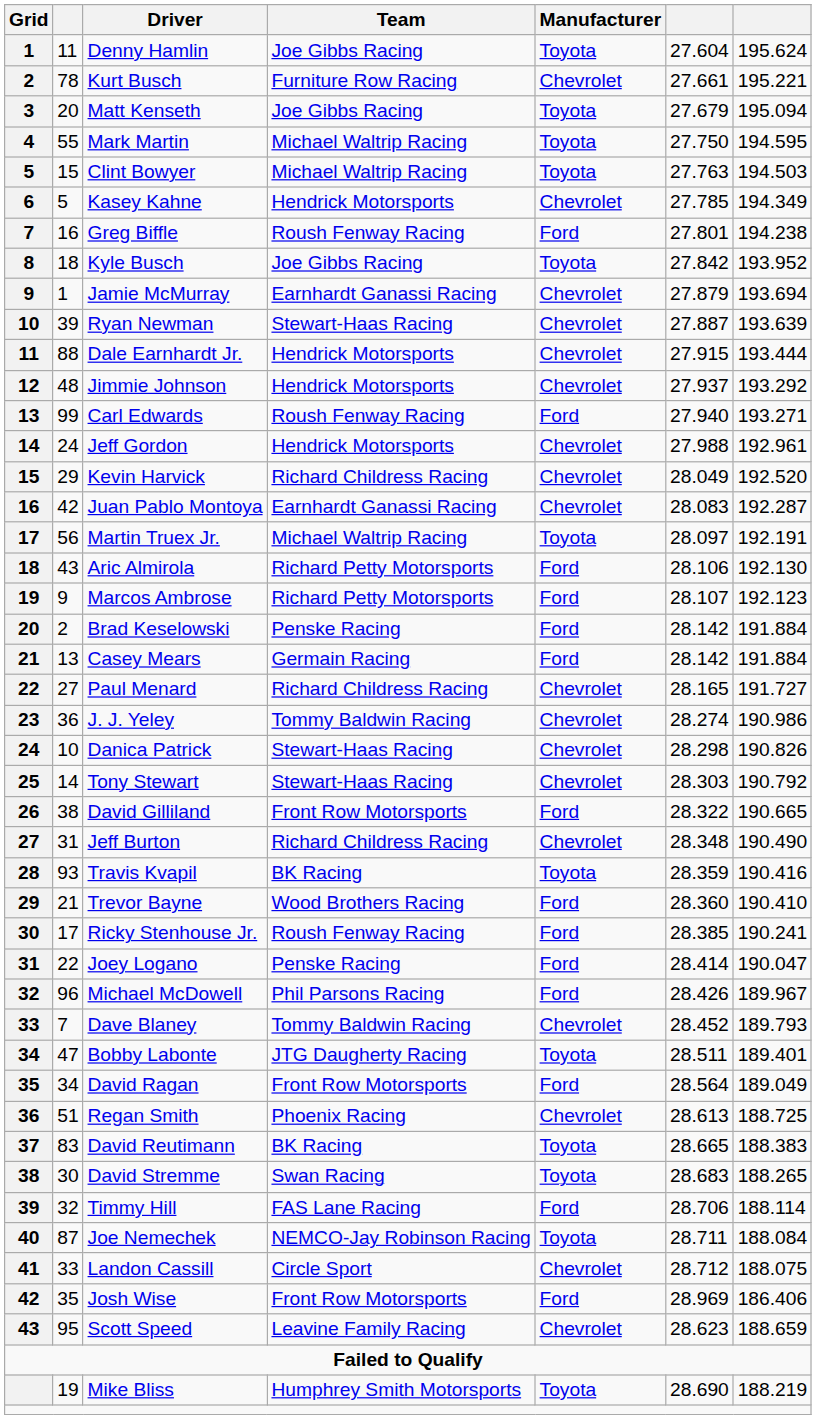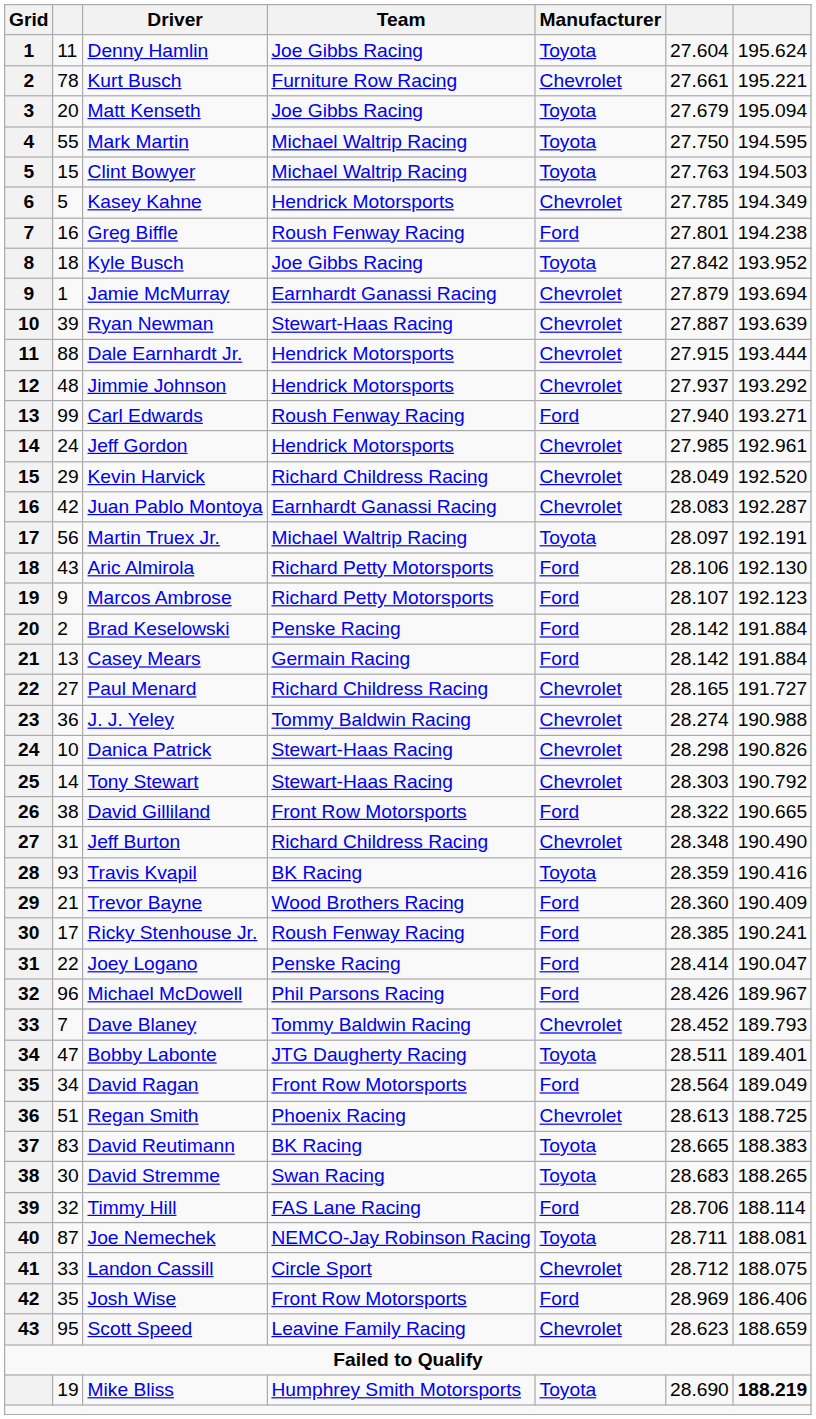 <table class="wikitable">
 <tr>
 <th>Grid</th>
 <th></th>
 <th>Driver</th>
 <th>Team</th>
 <th>Manufacturer</th>
 <th></th>
 <th></th>
 </tr>
 <tr>
 <th>1</th>
 <td>11</td>
 <td><a href='#'>Denny Hamlin</a></td>
 <td><a href='#'>Joe Gibbs Racing</a></td>
 <td><a href='#'>Toyota</a></td>
 <td>27.604</td>
 <td>195.624</td>
 </tr>
 <tr>
 <th>2</th>
 <td>78</td>
 <td><a href='#'>Kurt Busch</a></td>
 <td><a href='#'>Furniture Row Racing</a></td>
 <td><a href='#'>Chevrolet</a></td>
 <td>27.661</td>
 <td>195.221</td>
 </tr>
 <tr>
 <th>3</th>
 <td>20</td>
 <td><a href='#'>Matt Kenseth</a></td>
 <td><a href='#'>Joe Gibbs Racing</a></td>
 <td><a href='#'>Toyota</a></td>
 <td>27.679</td>
 <td>195.094</td>
 </tr>
 <tr>
 <th>4</th>
 <td>55</td>
 <td><a href='#'>Mark Martin</a></td>
 <td><a href='#'>Michael Waltrip Racing</a></td>
 <td><a href='#'>Toyota</a></td>
 <td>27.750</td>
 <td>194.595</td>
 </tr>
 <tr>
 <th>5</th>
 <td>15</td>
 <td><a href='#'>Clint Bowyer</a></td>
 <td><a href='#'>Michael Waltrip Racing</a></td>
 <td><a href='#'>Toyota</a></td>
 <td>27.763</td>
 <td>194.503</td>
 </tr>
 <tr>
 <th>6</th>
 <td>5</td>
 <td><a href='#'>Kasey Kahne</a></td>
 <td><a href='#'>Hendrick Motorsports</a></td>
 <td><a href='#'>Chevrolet</a></td>
 <td>27.785</td>
 <td>194.349</td>
 </tr>
 <tr>
 <th>7</th>
 <td>16</td>
 <td><a href='#'>Greg Biffle</a></td>
 <td><a href='#'>Roush Fenway Racing</a></td>
 <td><a href='#'>Ford</a></td>
 <td>27.801</td>
 <td>194.238</td>
 </tr>
 <tr>
 <th>8</th>
 <td>18</td>
 <td><a href='#'>Kyle Busch</a></td>
 <td><a href='#'>Joe Gibbs Racing</a></td>
 <td><a href='#'>Toyota</a></td>
 <td>27.842</td>
 <td>193.952</td>
 </tr>
 <tr>
 <th>9</th>
 <td>1</td>
 <td><a href='#'>Jamie McMurray</a></td>
 <td><a href='#'>Earnhardt Ganassi Racing</a></td>
 <td><a href='#'>Chevrolet</a></td>
 <td>27.879</td>
 <td>193.694</td>
 </tr>
 <tr>
 <th>10</th>
 <td>39</td>
 <td><a href='#'>Ryan Newman</a></td>
 <td><a href='#'>Stewart-Haas Racing</a></td>
 <td><a href='#'>Chevrolet</a></td>
 <td>27.887</td>
 <td>193.639</td>
 </tr>
 <tr>
 <th>11</th>
 <td>88</td>
 <td><a href='#'>Dale Earnhardt Jr.</a></td>
 <td><a href='#'>Hendrick Motorsports</a></td>
 <td><a href='#'>Chevrolet</a></td>
 <td>27.915</td>
 <td>193.444</td>
 </tr>
 <tr>
 <th>12</th>
 <td>48</td>
 <td><a href='#'>Jimmie Johnson</a></td>
 <td><a href='#'>Hendrick Motorsports</a></td>
 <td><a href='#'>Chevrolet</a></td>
 <td>27.937</td>
 <td>193.292</td>
 </tr>
 <tr>
 <th>13</th>
 <td>99</td>
 <td><a href='#'>Carl Edwards</a></td>
 <td><a href='#'>Roush Fenway Racing</a></td>
 <td><a href='#'>Ford</a></td>
 <td>27.940</td>
 <td>193.271</td>
 </tr>
 <tr>
 <th>14</th>
 <td>24</td>
 <td><a href='#'>Jeff Gordon</a></td>
 <td><a href='#'>Hendrick Motorsports</a></td>
 <td><a href='#'>Chevrolet</a></td>
-<td>27.988</td>
+<td>27.985</td>
 <td>192.961</td>
 </tr>
 <tr>
 <th>15</th>
 <td>29</td>
 <td><a href='#'>Kevin Harvick</a></td>
 <td><a href='#'>Richard Childress Racing</a></td>
 <td><a href='#'>Chevrolet</a></td>
 <td>28.049</td>
 <td>192.520</td>
 </tr>
 <tr>
 <th>16</th>
 <td>42</td>
 <td><a href='#'>Juan Pablo Montoya</a></td>
 <td><a href='#'>Earnhardt Ganassi Racing</a></td>
 <td><a href='#'>Chevrolet</a></td>
 <td>28.083</td>
 <td>192.287</td>
 </tr>
 <tr>
 <th>17</th>
 <td>56</td>
 <td><a href='#'>Martin Truex Jr.</a></td>
 <td><a href='#'>Michael Waltrip Racing</a></td>
 <td><a href='#'>Toyota</a></td>
 <td>28.097</td>
 <td>192.191</td>
 </tr>
 <tr>
 <th>18</th>
 <td>43</td>
 <td><a href='#'>Aric Almirola</a></td>
 <td><a href='#'>Richard Petty Motorsports</a></td>
 <td><a href='#'>Ford</a></td>
 <td>28.106</td>
 <td>192.130</td>
 </tr>
 <tr>
 <th>19</th>
 <td>9</td>
 <td><a href='#'>Marcos Ambrose</a></td>
 <td><a href='#'>Richard Petty Motorsports</a></td>
 <td><a href='#'>Ford</a></td>
 <td>28.107</td>
 <td>192.123</td>
 </tr>
 <tr>
 <th>20</th>
 <td>2</td>
 <td><a href='#'>Brad Keselowski</a></td>
 <td><a href='#'>Penske Racing</a></td>
 <td><a href='#'>Ford</a></td>
 <td>28.142</td>
 <td>191.884</td>
 </tr>
 <tr>
 <th>21</th>
 <td>13</td>
 <td><a href='#'>Casey Mears</a></td>
 <td><a href='#'>Germain Racing</a></td>
 <td><a href='#'>Ford</a></td>
 <td>28.142</td>
 <td>191.884</td>
 </tr>
 <tr>
 <th>22</th>
 <td>27</td>
 <td><a href='#'>Paul Menard</a></td>
 <td><a href='#'>Richard Childress Racing</a></td>
 <td><a href='#'>Chevrolet</a></td>
 <td>28.165</td>
 <td>191.727</td>
 </tr>
 <tr>
 <th>23</th>
 <td>36</td>
 <td><a href='#'>J. J. Yeley</a></td>
 <td><a href='#'>Tommy Baldwin Racing</a></td>
 <td><a href='#'>Chevrolet</a></td>
 <td>28.274</td>
-<td>190.986</td>
+<td>190.988</td>
 </tr>
 <tr>
 <th>24</th>
 <td>10</td>
 <td><a href='#'>Danica Patrick</a></td>
 <td><a href='#'>Stewart-Haas Racing</a></td>
 <td><a href='#'>Chevrolet</a></td>
 <td>28.298</td>
 <td>190.826</td>
 </tr>
 <tr>
 <th>25</th>
 <td>14</td>
 <td><a href='#'>Tony Stewart</a></td>
 <td><a href='#'>Stewart-Haas Racing</a></td>
 <td><a href='#'>Chevrolet</a></td>
 <td>28.303</td>
 <td>190.792</td>
 </tr>
 <tr>
 <th>26</th>
 <td>38</td>
 <td><a href='#'>David Gilliland</a></td>
 <td><a href='#'>Front Row Motorsports</a></td>
 <td><a href='#'>Ford</a></td>
 <td>28.322</td>
 <td>190.665</td>
 </tr>
 <tr>
 <th>27</th>
 <td>31</td>
 <td><a href='#'>Jeff Burton</a></td>
 <td><a href='#'>Richard Childress Racing</a></td>
 <td><a href='#'>Chevrolet</a></td>
 <td>28.348</td>
 <td>190.490</td>
 </tr>
 <tr>
 <th>28</th>
 <td>93</td>
 <td><a href='#'>Travis Kvapil</a></td>
 <td><a href='#'>BK Racing</a></td>
 <td><a href='#'>Toyota</a></td>
 <td>28.359</td>
 <td>190.416</td>
 </tr>
 <tr>
 <th>29</th>
 <td>21</td>
 <td><a href='#'>Trevor Bayne</a></td>
 <td><a href='#'>Wood Brothers Racing</a></td>
 <td><a href='#'>Ford</a></td>
 <td>28.360</td>
-<td>190.410</td>
+<td>190.409</td>
 </tr>
 <tr>
 <th>30</th>
 <td>17</td>
 <td><a href='#'>Ricky Stenhouse Jr.</a></td>
 <td><a href='#'>Roush Fenway Racing</a></td>
 <td><a href='#'>Ford</a></td>
 <td>28.385</td>
 <td>190.241</td>
 </tr>
 <tr>
 <th>31</th>
 <td>22</td>
 <td><a href='#'>Joey Logano</a></td>
 <td><a href='#'>Penske Racing</a></td>
 <td><a href='#'>Ford</a></td>
 <td>28.414</td>
 <td>190.047</td>
 </tr>
 <tr>
 <th>32</th>
 <td>96</td>
 <td><a href='#'>Michael McDowell</a></td>
 <td><a href='#'>Phil Parsons Racing</a></td>
 <td><a href='#'>Ford</a></td>
 <td>28.426</td>
 <td>189.967</td>
 </tr>
 <tr>
 <th>33</th>
 <td>7</td>
 <td><a href='#'>Dave Blaney</a></td>
 <td><a href='#'>Tommy Baldwin Racing</a></td>
 <td><a href='#'>Chevrolet</a></td>
 <td>28.452</td>
 <td>189.793</td>
 </tr>
 <tr>
 <th>34</th>
 <td>47</td>
 <td><a href='#'>Bobby Labonte</a></td>
 <td><a href='#'>JTG Daugherty Racing</a></td>
 <td><a href='#'>Toyota</a></td>
 <td>28.511</td>
 <td>189.401</td>
 </tr>
 <tr>
 <th>35</th>
 <td>34</td>
 <td><a href='#'>David Ragan</a></td>
 <td><a href='#'>Front Row Motorsports</a></td>
 <td><a href='#'>Ford</a></td>
 <td>28.564</td>
 <td>189.049</td>
 </tr>
 <tr>
 <th>36</th>
 <td>51</td>
 <td><a href='#'>Regan Smith</a></td>
 <td><a href='#'>Phoenix Racing</a></td>
 <td><a href='#'>Chevrolet</a></td>
 <td>28.613</td>
 <td>188.725</td>
 </tr>
 <tr>
 <th>37</th>
 <td>83</td>
 <td><a href='#'>David Reutimann</a></td>
 <td><a href='#'>BK Racing</a></td>
 <td><a href='#'>Toyota</a></td>
 <td>28.665</td>
 <td>188.383</td>
 </tr>
 <tr>
 <th>38</th>
 <td>30</td>
 <td><a href='#'>David Stremme</a></td>
 <td><a href='#'>Swan Racing</a></td>
 <td><a href='#'>Toyota</a></td>
 <td>28.683</td>
 <td>188.265</td>
 </tr>
 <tr>
 <th>39</th>
 <td>32</td>
 <td><a href='#'>Timmy Hill</a></td>
 <td><a href='#'>FAS Lane Racing</a></td>
 <td><a href='#'>Ford</a></td>
 <td>28.706</td>
 <td>188.114</td>
 </tr>
 <tr>
 <th>40</th>
 <td>87</td>
 <td><a href='#'>Joe Nemechek</a></td>
 <td><a href='#'>NEMCO-Jay Robinson Racing</a></td>
 <td><a href='#'>Toyota</a></td>
 <td>28.711</td>
-<td>188.084</td>
+<td>188.081</td>
 </tr>
 <tr>
 <th>41</th>
 <td>33</td>
 <td><a href='#'>Landon Cassill</a></td>
 <td><a href='#'>Circle Sport</a></td>
 <td><a href='#'>Chevrolet</a></td>
 <td>28.712</td>
 <td>188.075</td>
 </tr>
 <tr>
 <th>42</th>
 <td>35</td>
 <td><a href='#'>Josh Wise</a></td>
 <td><a href='#'>Front Row Motorsports</a></td>
 <td><a href='#'>Ford</a></td>
 <td>28.969</td>
 <td>186.406</td>
 </tr>
 <tr>
 <th>43</th>
 <td>95</td>
 <td><a href='#'>Scott Speed</a></td>
 <td><a href='#'>Leavine Family Racing</a></td>
 <td><a href='#'>Chevrolet</a></td>
 <td>28.623</td>
 <td>188.659</td>
 </tr>
 <tr>
 <td colspan="7" style="text-align:center;"><strong>Failed to Qualify</strong></td>
 </tr>
 <tr>
 <th></th>
 <td>19</td>
 <td><a href='#'>Mike Bliss</a></td>
 <td><a href='#'>Humphrey Smith Motorsports</a></td>
 <td><a href='#'>Toyota</a></td>
 <td>28.690</td>
-<td>188.219</td>
+<td><strong>188.219</strong></td>
 </tr>
 <tr>
 <td colspan="8"></td>
 </tr>
 </table>
